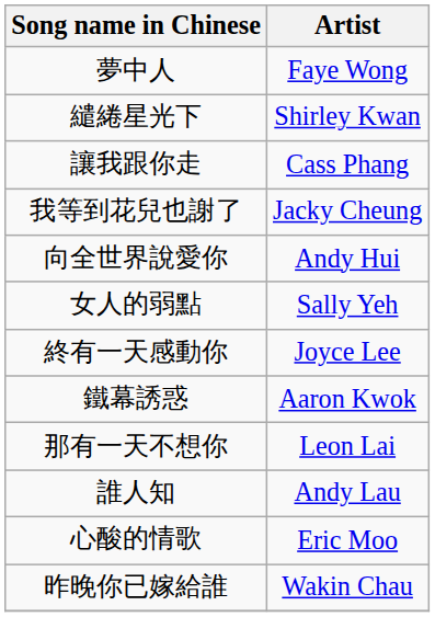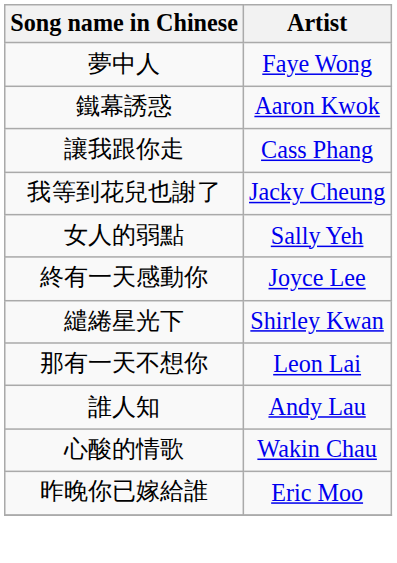 <table class="wikitable" style="text-align: center;">
 <tr>
 <th>Song name in Chinese</th>
 <th>Artist</th>
 </tr>
 <tr>
 <td>夢中人</td>
 <td><a href='#'>Faye Wong</a></td>
 </tr>
 <tr>
-<td>繾綣星光下</td>
-<td><a href='#'>Shirley Kwan</a></td>
+<td>鐵幕誘惑</td>
+<td><a href='#'>Aaron Kwok</a></td>
 </tr>
 <tr>
 <td>讓我跟你走</td>
 <td><a href='#'>Cass Phang</a></td>
 </tr>
 <tr>
 <td>我等到花兒也謝了</td>
 <td><a href='#'>Jacky Cheung</a></td>
 </tr>
 <tr>
-<td>向全世界說愛你</td>
-<td><a href='#'>Andy Hui</a></td>
-</tr>
-<tr>
 <td>女人的弱點</td>
 <td><a href='#'>Sally Yeh</a></td>
 </tr>
 <tr>
 <td>終有一天感動你</td>
 <td><a href='#'>Joyce Lee</a></td>
 </tr>
 <tr>
-<td>鐵幕誘惑</td>
-<td><a href='#'>Aaron Kwok</a></td>
+<td>繾綣星光下</td>
+<td><a href='#'>Shirley Kwan</a></td>
 </tr>
 <tr>
 <td>那有一天不想你</td>
 <td><a href='#'>Leon Lai</a></td>
 </tr>
 <tr>
 <td>誰人知</td>
 <td><a href='#'>Andy Lau</a></td>
 </tr>
 <tr>
 <td>心酸的情歌</td>
-<td><a href='#'>Eric Moo</a></td>
+<td><a href='#'>Wakin Chau</a></td>
 </tr>
 <tr>
 <td>昨晚你已嫁給誰</td>
-<td><a href='#'>Wakin Chau</a></td>
+<td><a href='#'>Eric Moo</a></td>
 </tr>
 <tr>
 </tr>
 </table>
